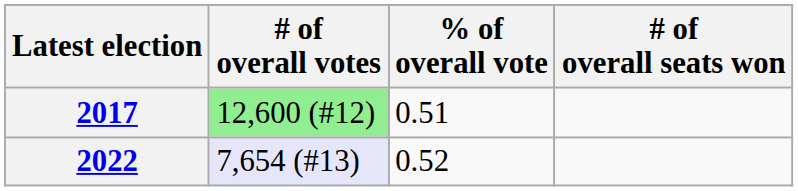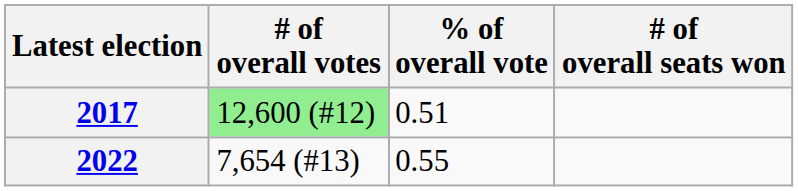 <table class=wikitable>
 <tr>
 <th>Latest election</th>
 <th># of<br>overall votes</th>
 <th>% of<br>overall vote</th>
 <th># of<br>overall seats won</th>
 </tr>
 <tr>
 <th><a href='#'>2017</a></th>
 <td style="background: lightgreen;">12,600 (#12)</td>
 <td>0.51</td>
 <td></td>
 </tr>
 <tr>
 <th><a href='#'>2022</a></th>
-<td style="background: lavender;">7,654 (#13)</td>
-<td>0.52</td>
+<td>7,654 (#13)</td>
+<td>0.55</td>
 <td></td>
 </tr>
 </table>
